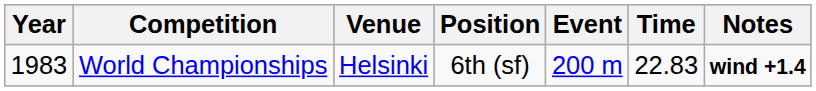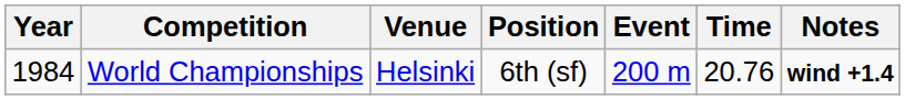 <table class=wikitable style=text-align:center>
 <tr>
 <th>Year</th>
 <th>Competition</th>
 <th>Venue</th>
 <th>Position</th>
 <th>Event</th>
 <th>Time</th>
 <th>Notes</th>
 </tr>
 <tr>
-<td>1983</td>
+<td>1984</td>
 <td><a href='#'>World Championships</a></td>
 <td> <a href='#'>Helsinki</a></td>
 <td>6th (sf)</td>
 <td><a href='#'>200 m</a></td>
-<td>22.83</td>
+<td>20.76</td>
 <td><strong><small>wind +1.4</small></strong></td>
 </tr>
 </table>
